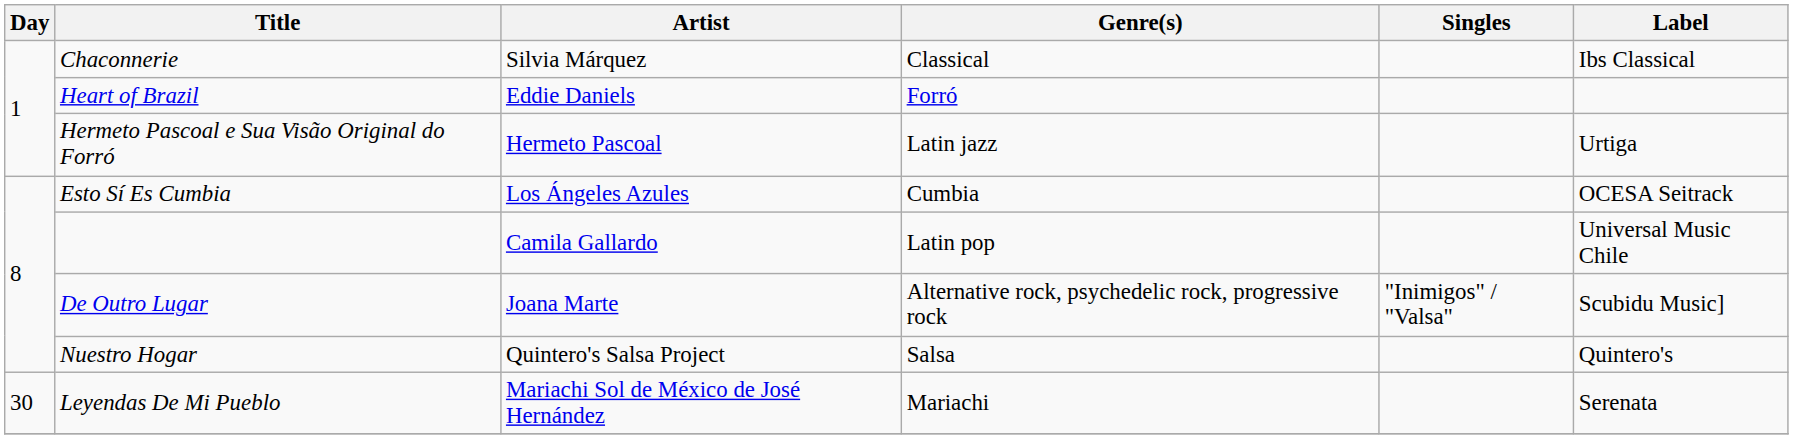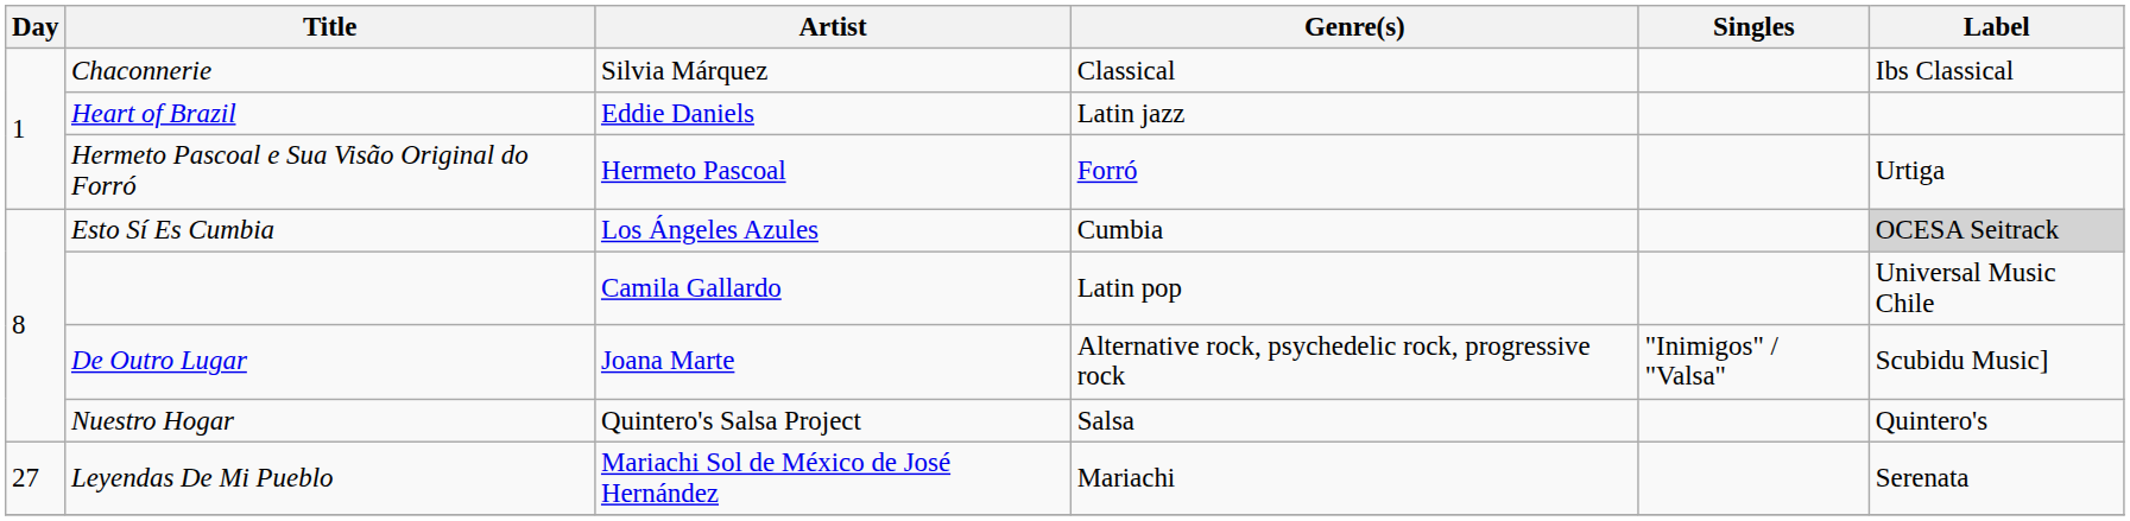 <table class="wikitable sortable" style="text-align: left;">
 <tr>
 <th>Day</th>
 <th>Title</th>
 <th>Artist</th>
 <th>Genre(s)</th>
 <th>Singles</th>
 <th>Label</th>
 </tr>
 <tr>
 <td rowspan="3">1</td>
 <td><em>Chaconnerie</em></td>
 <td>Silvia Márquez</td>
 <td>Classical</td>
 <td></td>
 <td>Ibs Classical</td>
 </tr>
 <tr>
 <td><em><a href='#'>Heart of Brazil</a></em></td>
 <td><a href='#'>Eddie Daniels</a></td>
-<td><a href='#'>Forró</a></td>
+<td>Latin jazz</td>
 <td></td>
 <td></td>
 </tr>
 <tr>
 <td><em>Hermeto Pascoal e Sua Visão Original do Forró</em></td>
 <td><a href='#'>Hermeto Pascoal</a></td>
-<td>Latin jazz</td>
+<td><a href='#'>Forró</a></td>
 <td></td>
 <td>Urtiga</td>
 </tr>
 <tr>
 <td rowspan="4">8</td>
 <td><em>Esto Sí Es Cumbia</em></td>
 <td><a href='#'>Los Ángeles Azules</a></td>
 <td>Cumbia</td>
 <td></td>
-<td>OCESA Seitrack</td>
+<td style="background: lightgrey;">OCESA Seitrack</td>
 </tr>
 <tr>
 <td><em></em></td>
 <td><a href='#'>Camila Gallardo</a></td>
 <td>Latin pop</td>
 <td></td>
 <td>Universal Music Chile</td>
 </tr>
 <tr>
 <td><em><a href='#'>De Outro Lugar</a></em></td>
 <td><a href='#'>Joana Marte</a></td>
 <td>Alternative rock, psychedelic rock, progressive rock</td>
 <td>"Inimigos" / "Valsa"</td>
 <td>Scubidu Music]</td>
 </tr>
 <tr>
 <td><em>Nuestro Hogar</em></td>
 <td>Quintero's Salsa Project</td>
 <td>Salsa</td>
 <td></td>
 <td>Quintero's</td>
 </tr>
 <tr>
-<td>30</td>
+<td>27</td>
 <td><em>Leyendas De Mi Pueblo</em></td>
 <td><a href='#'>Mariachi Sol de México de José Hernández</a></td>
 <td>Mariachi</td>
 <td></td>
 <td>Serenata</td>
 </tr>
 <tr>
 </tr>
 </table>
